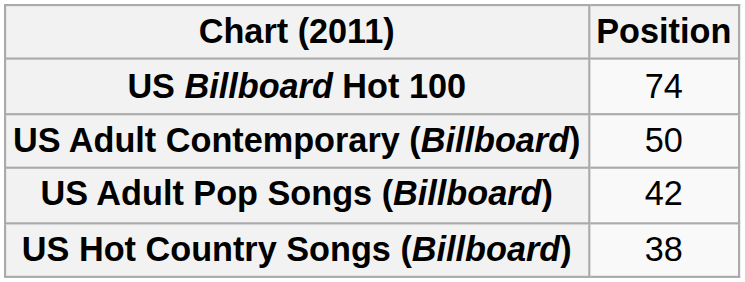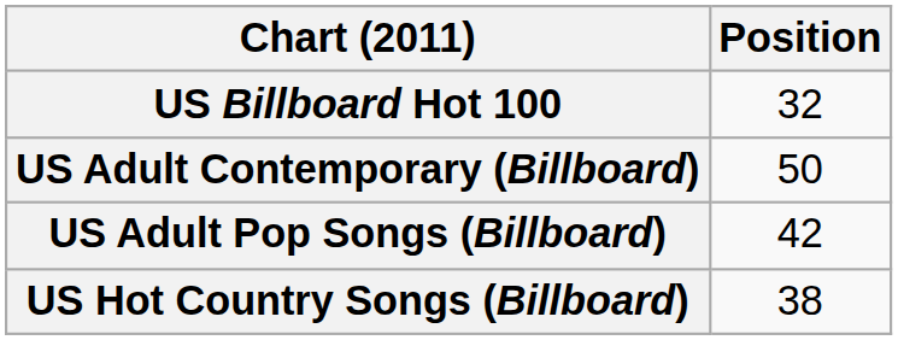 <table class="wikitable sortable plainrowheaders">
 <tr>
 <th>Chart (2011)</th>
 <th>Position</th>
 </tr>
 <tr>
 <th scope="row">US <em>Billboard</em> Hot 100</th>
-<td style="text-align:center;">74</td>
+<td style="text-align:center;">32</td>
 </tr>
 <tr>
 <th scope="row">US Adult Contemporary (<em>Billboard</em>)</th>
 <td style="text-align:center;">50</td>
 </tr>
 <tr>
 <th scope="row">US Adult Pop Songs (<em>Billboard</em>)</th>
 <td style="text-align:center;">42</td>
 </tr>
 <tr>
 <th scope="row">US Hot Country Songs (<em>Billboard</em>)</th>
 <td style="text-align:center;">38</td>
 </tr>
 </table>
